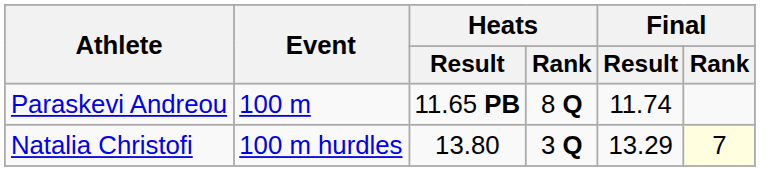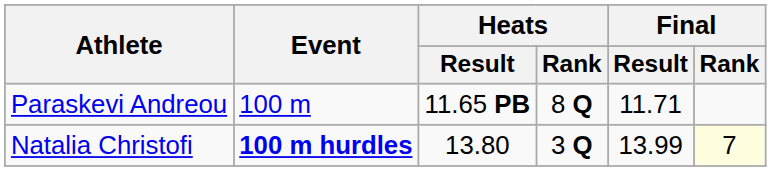 <table class="wikitable" style="font-size:90%">
 <tr>
 <th rowspan=2>Athlete</th>
 <th rowspan=2>Event</th>
 <th colspan=2>Heats</th>
 <th colspan=2>Final</th>
 </tr>
 <tr style="font-size:95%">
 <th>Result</th>
 <th>Rank</th>
 <th>Result</th>
 <th>Rank</th>
 </tr>
 <tr align=center>
 <td align=left><a href='#'>Paraskevi Andreou</a></td>
 <td align=left><a href='#'>100 m</a></td>
 <td>11.65 <strong>PB</strong></td>
 <td>8 <strong>Q</strong></td>
-<td>11.74</td>
+<td>11.71</td>
 <td></td>
 </tr>
 <tr align=center>
 <td align=left><a href='#'>Natalia Christofi</a></td>
-<td align=left><a href='#'>100 m hurdles</a></td>
+<td align=left><strong><a href='#'>100 m hurdles</a></strong></td>
 <td>13.80</td>
 <td>3 <strong>Q</strong></td>
-<td>13.29</td>
+<td>13.99</td>
 <td style="background: lightyellow;">7</td>
 </tr>
 </table>
